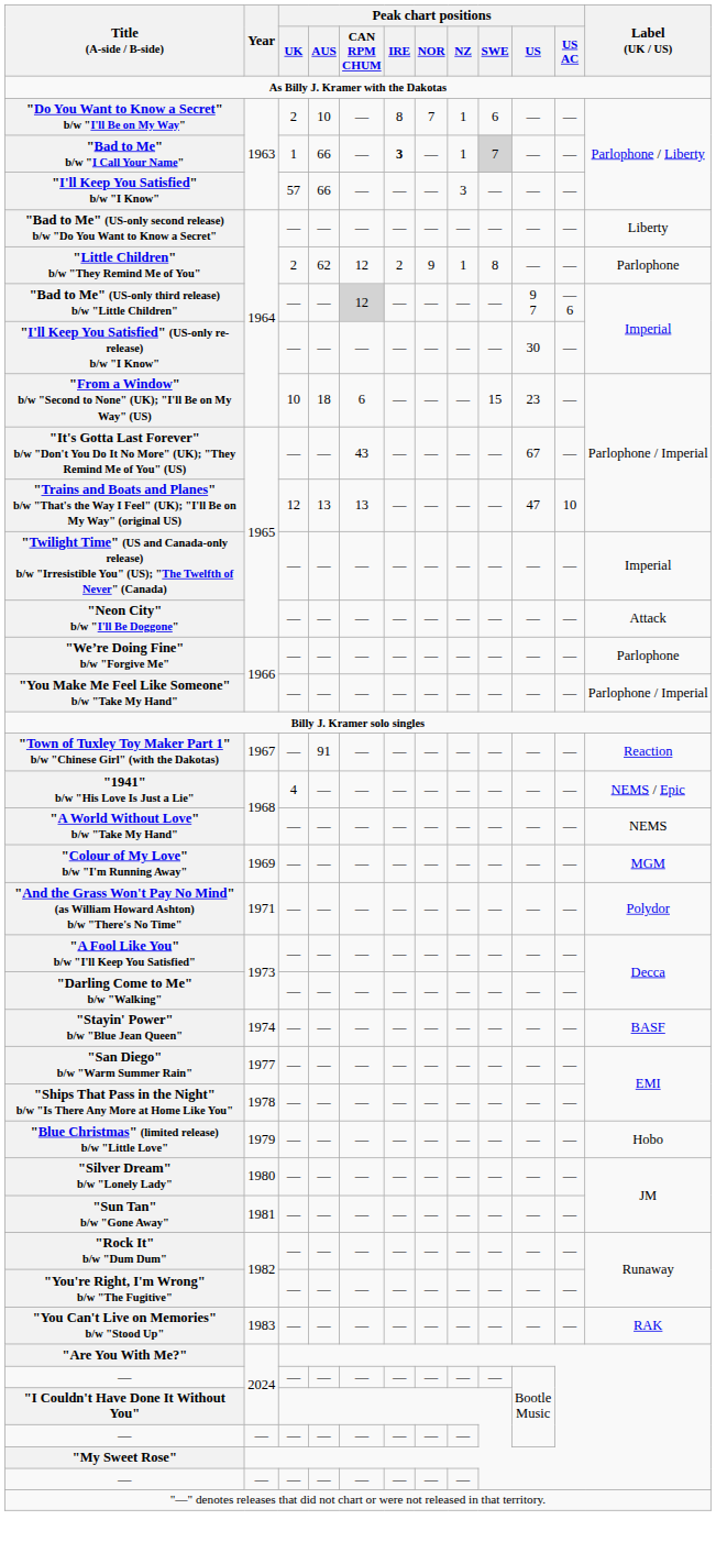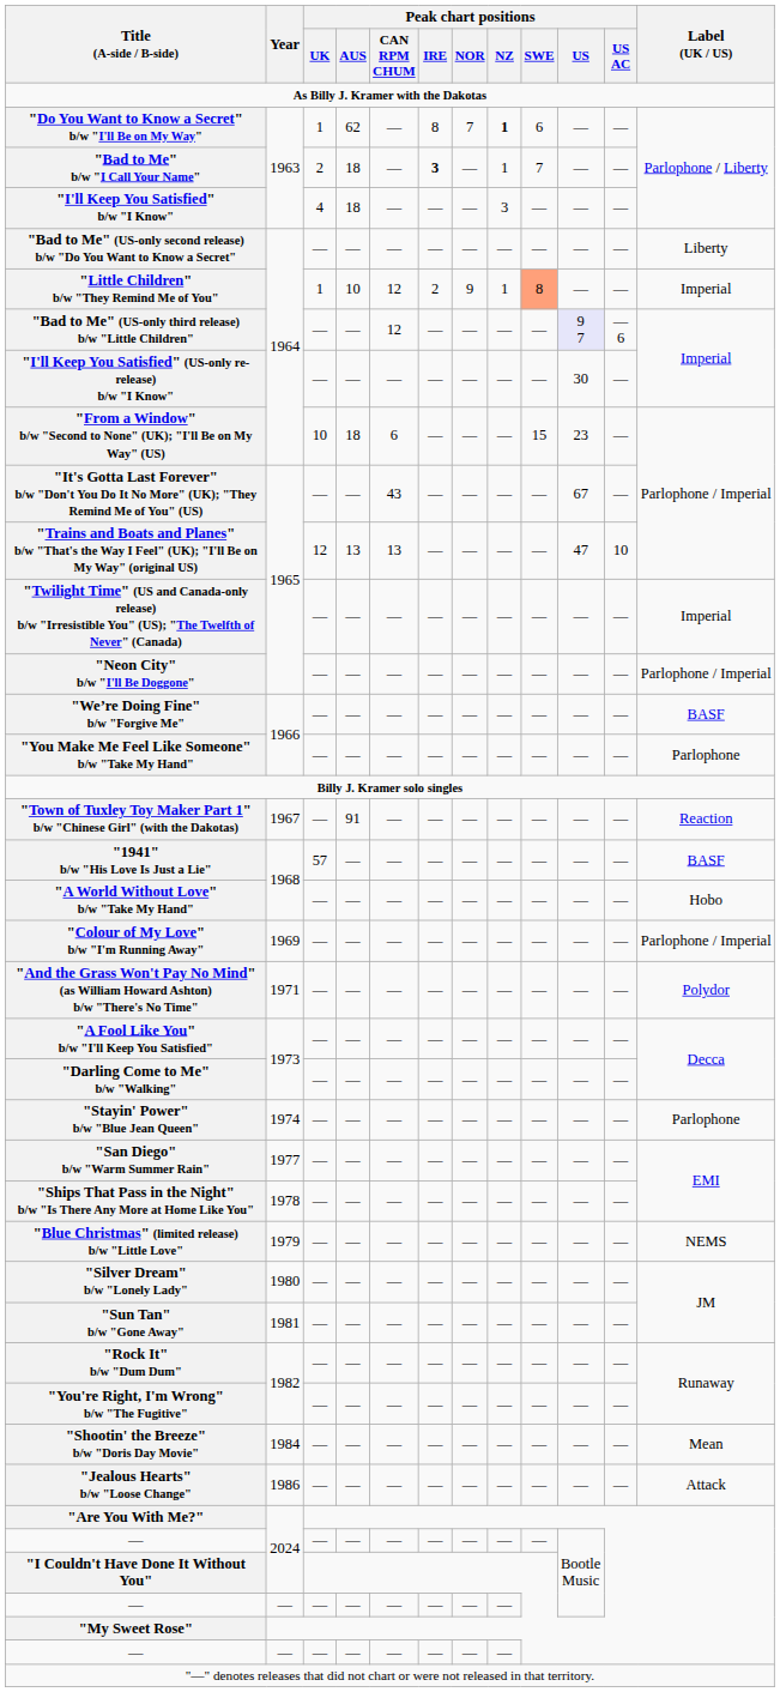 <table class="wikitable plainrowheaders" style="text-align:center;">
 <tr>
 <th rowspan="2" scope="col" style="width:17em;">Title<br><small>(A-side / B-side)</small></th>
 <th rowspan="2" scope="col" style="width:2em;">Year</th>
 <th colspan="9">Peak chart positions</th>
 <th rowspan="2">Label<br><small>(UK / US)</small></th>
 </tr>
 <tr>
 <th scope="col" style="width:2em;font-size:90%;"><a href='#'>UK</a><br></th>
 <th scope="col" style="width:2em;font-size:90%;"><a href='#'>AUS</a><br></th>
 <th scope="col" style="width:2em;font-size:90%;">CAN<br><a href='#'>RPM</a><br><a href='#'>CHUM</a></th>
 <th scope="col" style="width:2em;font-size:90%;"><a href='#'>IRE</a><br></th>
 <th scope="col" style="width:2em;font-size:90%;"><a href='#'>NOR</a><br></th>
 <th scope="col" style="width:2em;font-size:90%;"><a href='#'>NZ</a><br></th>
 <th scope="col" style="width:2em;font-size:90%;"><a href='#'>SWE</a><br></th>
 <th scope="col" style="width:2em;font-size:90%;"><a href='#'>US</a><br></th>
 <th scope="col" style="width:2em;font-size:90%;"><a href='#'>US AC</a><br></th>
 </tr>
 <tr>
 <td colspan="12" align="center"><small><strong>As Billy J. Kramer with the Dakotas</strong></small></td>
 </tr>
 <tr>
 <th scope="row">"<a href='#'>Do You Want to Know a Secret</a>"<br><small>b/w "<a href='#'>I'll Be on My Way</a>"</small></th>
 <td rowspan="3">1963</td>
-<td>2</td>
-<td>10</td>
+<td>1</td>
+<td>62</td>
 <td>—</td>
 <td>8</td>
 <td>7</td>
-<td>1</td>
+<td><strong>1</strong></td>
 <td>6</td>
 <td>—</td>
 <td>—</td>
 <td rowspan="3"><a href='#'>Parlophone</a> / <a href='#'>Liberty</a></td>
 </tr>
 <tr>
 <th scope="row">"<a href='#'>Bad to Me</a>"<br><small>b/w "<a href='#'>I Call Your Name</a>"</small></th>
-<td>1</td>
-<td>66</td>
+<td>2</td>
+<td>18</td>
 <td>—</td>
 <td><strong>3</strong></td>
 <td>—</td>
 <td>1</td>
-<td style="background: lightgrey;">7</td>
+<td>7</td>
 <td>—</td>
 <td>—</td>
 </tr>
 <tr>
 <th scope="row">"<a href='#'>I'll Keep You Satisfied</a>"<br><small>b/w "I Know"</small></th>
-<td>57</td>
-<td>66</td>
+<td>4</td>
+<td>18</td>
 <td>—</td>
 <td>—</td>
 <td>—</td>
 <td>3</td>
 <td>—</td>
 <td>—</td>
 <td>—</td>
 </tr>
 <tr>
 <th scope="row">"Bad to Me" <small>(US-only second release)</small><br><small>b/w "Do You Want to Know a Secret"</small></th>
 <td rowspan="5">1964</td>
 <td>—</td>
 <td>—</td>
 <td>—</td>
 <td>—</td>
 <td>—</td>
 <td>—</td>
 <td>—</td>
 <td>—</td>
 <td>—</td>
 <td>Liberty</td>
 </tr>
 <tr>
 <th scope="row">"<a href='#'>Little Children</a>"<br><small>b/w "They Remind Me of You"</small></th>
-<td>2</td>
-<td>62</td>
+<td>1</td>
+<td>10</td>
 <td>12</td>
 <td>2</td>
 <td>9</td>
 <td>1</td>
-<td>8</td>
+<td style="background: lightsalmon;">8</td>
 <td>—</td>
 <td>—</td>
-<td>Parlophone</td>
+<td>Imperial</td>
 </tr>
 <tr>
 <th scope="row">"Bad to Me" <small>(US-only third release)</small><br><small>b/w "Little Children"</small></th>
 <td>—</td>
 <td>—</td>
-<td style="background: lightgrey;">12</td>
+<td>12</td>
 <td>—</td>
 <td>—</td>
 <td>—</td>
 <td>—</td>
-<td>9<br>7</td>
+<td style="background: lavender;">9<br>7</td>
 <td>—<br>6</td>
 <td rowspan="2"><a href='#'>Imperial</a></td>
 </tr>
 <tr>
 <th scope="row">"<a href='#'>I'll Keep You Satisfied</a>" <small>(US-only re-release)</small><br><small>b/w "I Know"</small></th>
 <td>—</td>
 <td>—</td>
 <td>—</td>
 <td>—</td>
 <td>—</td>
 <td>—</td>
 <td>—</td>
 <td>30</td>
 <td>—</td>
 </tr>
 <tr>
 <th scope="row">"<a href='#'>From a Window</a>"<br><small>b/w "Second to None" (UK); "I'll Be on My Way" (US)</small></th>
 <td>10</td>
 <td>18</td>
 <td>6</td>
 <td>—</td>
 <td>—</td>
 <td>—</td>
 <td>15</td>
 <td>23</td>
 <td>—</td>
 <td rowspan="3">Parlophone / Imperial</td>
 </tr>
 <tr>
 <th scope="row">"It's Gotta Last Forever"<br><small>b/w "Don't You Do It No More" (UK); "They Remind Me of You" (US)</small></th>
 <td rowspan="4">1965</td>
 <td>—</td>
 <td>—</td>
 <td>43</td>
 <td>—</td>
 <td>—</td>
 <td>—</td>
 <td>—</td>
 <td>67</td>
 <td>—</td>
 </tr>
 <tr>
 <th scope="row">"<a href='#'>Trains and Boats and Planes</a>"<br><small>b/w "That's the Way I Feel" (UK); "I'll Be on My Way" (original US)</small></th>
 <td>12</td>
 <td>13</td>
 <td>13</td>
 <td>—</td>
 <td>—</td>
 <td>—</td>
 <td>—</td>
 <td>47</td>
 <td>10</td>
 </tr>
 <tr>
 <th scope="row">"<a href='#'>Twilight Time</a>" <small>(US and Canada-only release)</small><br><small>b/w "Irresistible You" (US); "<a href='#'>The Twelfth of Never</a>" (Canada)</small></th>
 <td>—</td>
 <td>—</td>
 <td>—</td>
 <td>—</td>
 <td>—</td>
 <td>—</td>
 <td>—</td>
 <td>—</td>
 <td>—</td>
 <td>Imperial</td>
 </tr>
 <tr>
 <th scope="row">"Neon City"<br><small>b/w "<a href='#'>I'll Be Doggone</a>"</small></th>
 <td>—</td>
 <td>—</td>
 <td>—</td>
 <td>—</td>
 <td>—</td>
 <td>—</td>
 <td>—</td>
 <td>—</td>
 <td>—</td>
-<td>Attack</td>
+<td>Parlophone / Imperial</td>
 </tr>
 <tr>
 <th scope="row">"We’re Doing Fine"<br><small>b/w "Forgive Me"</small></th>
 <td rowspan="2">1966</td>
 <td>—</td>
 <td>—</td>
 <td>—</td>
 <td>—</td>
 <td>—</td>
 <td>—</td>
 <td>—</td>
 <td>—</td>
 <td>—</td>
-<td>Parlophone</td>
+<td><a href='#'>BASF</a></td>
 </tr>
 <tr>
 <th scope="row">"You Make Me Feel Like Someone"<br><small>b/w "Take My Hand"</small></th>
 <td>—</td>
 <td>—</td>
 <td>—</td>
 <td>—</td>
 <td>—</td>
 <td>—</td>
 <td>—</td>
 <td>—</td>
 <td>—</td>
-<td>Parlophone / Imperial</td>
+<td>Parlophone</td>
 </tr>
 <tr>
 <td colspan="12" align="center"><small><strong>Billy J. Kramer solo singles</strong></small></td>
 </tr>
 <tr>
 <th scope="row">"<a href='#'>Town of Tuxley Toy Maker Part 1</a>"<br><small>b/w "Chinese Girl" (with the Dakotas)</small></th>
 <td>1967</td>
 <td>—</td>
 <td>91</td>
 <td>—</td>
 <td>—</td>
 <td>—</td>
 <td>—</td>
 <td>—</td>
 <td>—</td>
 <td>—</td>
 <td><a href='#'>Reaction</a></td>
 </tr>
 <tr>
 <th scope="row">"1941"<br><small>b/w "His Love Is Just a Lie"</small></th>
 <td rowspan="2">1968</td>
-<td>4</td>
+<td>57</td>
 <td>—</td>
 <td>—</td>
 <td>—</td>
 <td>—</td>
 <td>—</td>
 <td>—</td>
 <td>—</td>
 <td>—</td>
-<td><a href='#'>NEMS</a> / <a href='#'>Epic</a></td>
+<td><a href='#'>BASF</a></td>
 </tr>
 <tr>
 <th scope="row">"<a href='#'>A World Without Love</a>"<br><small>b/w "Take My Hand"</small></th>
 <td>—</td>
 <td>—</td>
 <td>—</td>
 <td>—</td>
 <td>—</td>
 <td>—</td>
 <td>—</td>
 <td>—</td>
 <td>—</td>
-<td>NEMS</td>
+<td>Hobo</td>
 </tr>
 <tr>
 <th scope="row">"<a href='#'>Colour of My Love</a>"<br><small>b/w "I'm Running Away"</small></th>
 <td>1969</td>
 <td>—</td>
 <td>—</td>
 <td>—</td>
 <td>—</td>
 <td>—</td>
 <td>—</td>
 <td>—</td>
 <td>—</td>
 <td>—</td>
-<td><a href='#'>MGM</a></td>
+<td>Parlophone / Imperial</td>
 </tr>
 <tr>
 <th scope="row">"<a href='#'>And the Grass Won't Pay No Mind</a>" <small>(as William Howard Ashton)</small><br><small>b/w "There's No Time"</small></th>
 <td>1971</td>
 <td>—</td>
 <td>—</td>
 <td>—</td>
 <td>—</td>
 <td>—</td>
 <td>—</td>
 <td>—</td>
 <td>—</td>
 <td>—</td>
 <td><a href='#'>Polydor</a></td>
 </tr>
 <tr>
 <th scope="row">"<a href='#'>A Fool Like You</a>"<br><small>b/w "I'll Keep You Satisfied"</small></th>
 <td rowspan="2">1973</td>
 <td>—</td>
 <td>—</td>
 <td>—</td>
 <td>—</td>
 <td>—</td>
 <td>—</td>
 <td>—</td>
 <td>—</td>
 <td>—</td>
 <td rowspan="2"><a href='#'>Decca</a></td>
 </tr>
 <tr>
 <th scope="row">"Darling Come to Me"<br><small>b/w "Walking"</small></th>
 <td>—</td>
 <td>—</td>
 <td>—</td>
 <td>—</td>
 <td>—</td>
 <td>—</td>
 <td>—</td>
 <td>—</td>
 <td>—</td>
 </tr>
 <tr>
 <th scope="row">"Stayin' Power"<br><small>b/w "Blue Jean Queen"</small></th>
 <td>1974</td>
 <td>—</td>
 <td>—</td>
 <td>—</td>
 <td>—</td>
 <td>—</td>
 <td>—</td>
 <td>—</td>
 <td>—</td>
 <td>—</td>
-<td><a href='#'>BASF</a></td>
+<td>Parlophone</td>
 </tr>
 <tr>
 <th scope="row">"San Diego"<br><small>b/w "Warm Summer Rain"</small></th>
 <td>1977</td>
 <td>—</td>
 <td>—</td>
 <td>—</td>
 <td>—</td>
 <td>—</td>
 <td>—</td>
 <td>—</td>
 <td>—</td>
 <td>—</td>
 <td rowspan="2"><a href='#'>EMI</a></td>
 </tr>
 <tr>
 <th scope="row">"Ships That Pass in the Night"<br><small>b/w "Is There Any More at Home Like You"</small></th>
 <td>1978</td>
 <td>—</td>
 <td>—</td>
 <td>—</td>
 <td>—</td>
 <td>—</td>
 <td>—</td>
 <td>—</td>
 <td>—</td>
 <td>—</td>
 </tr>
 <tr>
 <th scope="row">"<a href='#'>Blue Christmas</a>" <small>(limited release)</small><br><small>b/w "Little Love"</small></th>
 <td>1979</td>
 <td>—</td>
 <td>—</td>
 <td>—</td>
 <td>—</td>
 <td>—</td>
 <td>—</td>
 <td>—</td>
 <td>—</td>
 <td>—</td>
-<td>Hobo</td>
+<td>NEMS</td>
 </tr>
 <tr>
 <th scope="row">"Silver Dream"<br><small>b/w "Lonely Lady"</small></th>
 <td>1980</td>
 <td>—</td>
 <td>—</td>
 <td>—</td>
 <td>—</td>
 <td>—</td>
 <td>—</td>
 <td>—</td>
 <td>—</td>
 <td>—</td>
 <td rowspan="2">JM</td>
 </tr>
 <tr>
 <th scope="row">"Sun Tan"<br><small>b/w "Gone Away"</small></th>
 <td>1981</td>
 <td>—</td>
 <td>—</td>
 <td>—</td>
 <td>—</td>
 <td>—</td>
 <td>—</td>
 <td>—</td>
 <td>—</td>
 <td>—</td>
 </tr>
 <tr>
 <th scope="row">"Rock It"<br><small>b/w "Dum Dum"</small></th>
 <td rowspan="2">1982</td>
 <td>—</td>
 <td>—</td>
 <td>—</td>
 <td>—</td>
 <td>—</td>
 <td>—</td>
 <td>—</td>
 <td>—</td>
 <td>—</td>
 <td rowspan="2">Runaway</td>
 </tr>
 <tr>
 <th scope="row">"You're Right, I'm Wrong"<br><small>b/w "The Fugitive"</small></th>
 <td>—</td>
 <td>—</td>
 <td>—</td>
 <td>—</td>
 <td>—</td>
 <td>—</td>
 <td>—</td>
 <td>—</td>
 <td>—</td>
 </tr>
 <tr>
-<th scope="row">"You Can't Live on Memories"<br><small>b/w "Stood Up"</small></th>
-<td>1983</td>
+<th scope="row">"Shootin' the Breeze"<br><small>b/w "Doris Day Movie"</small></th>
+<td>1984</td>
 <td>—</td>
 <td>—</td>
 <td>—</td>
 <td>—</td>
 <td>—</td>
 <td>—</td>
 <td>—</td>
 <td>—</td>
 <td>—</td>
-<td><a href='#'>RAK</a></td>
+<td>Mean</td>
+</tr>
+<tr>
+<th scope="row">"Jealous Hearts"<br><small>b/w "Loose Change"</small></th>
+<td>1986</td>
+<td>—</td>
+<td>—</td>
+<td>—</td>
+<td>—</td>
+<td>—</td>
+<td>—</td>
+<td>—</td>
+<td>—</td>
+<td>—</td>
+<td>Attack</td>
 </tr>
 <tr>
 <th scope="row">"Are You With Me?"<br></th>
 <td rowspan="3">2024</td>
 </tr>
 <tr>
 <td>—</td>
 <td>—</td>
 <td>—</td>
 <td>—</td>
 <td>—</td>
 <td>—</td>
 <td>—</td>
 <td>—</td>
 <td rowspan="3">Bootle Music</td>
 </tr>
 <tr>
 <th scope="row">"I Couldn't Have Done It Without You"<br></th>
 </tr>
 <tr>
 <td>—</td>
 <td>—</td>
 <td>—</td>
 <td>—</td>
 <td>—</td>
 <td>—</td>
 <td>—</td>
 <td>—</td>
 </tr>
 <tr>
 <th scope="row">"My Sweet Rose"<br></th>
 </tr>
 <tr>
 <td>—</td>
 <td>—</td>
 <td>—</td>
 <td>—</td>
 <td>—</td>
 <td>—</td>
 <td>—</td>
 <td>—</td>
 </tr>
 <tr>
 <td colspan="12" style="font-size:90%">"—" denotes releases that did not chart or were not released in that territory.</td>
 </tr>
 </table>
